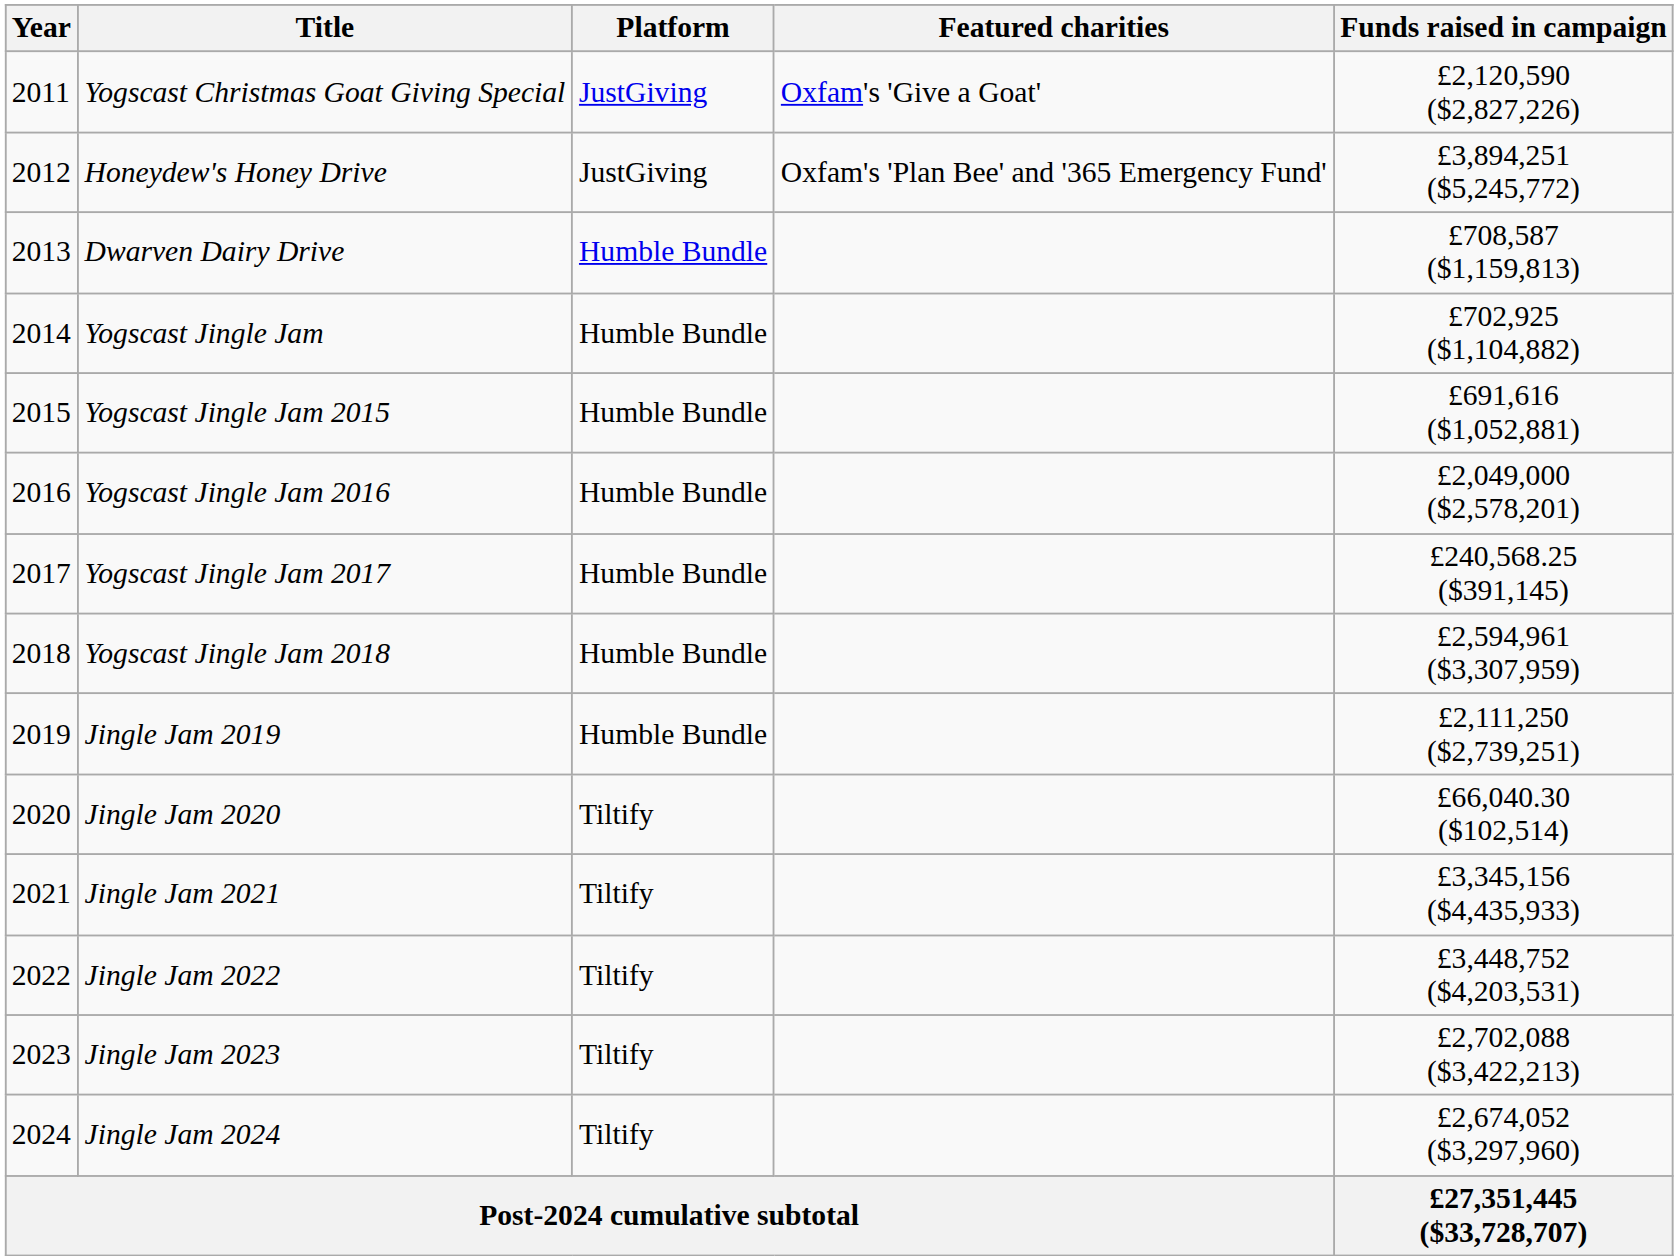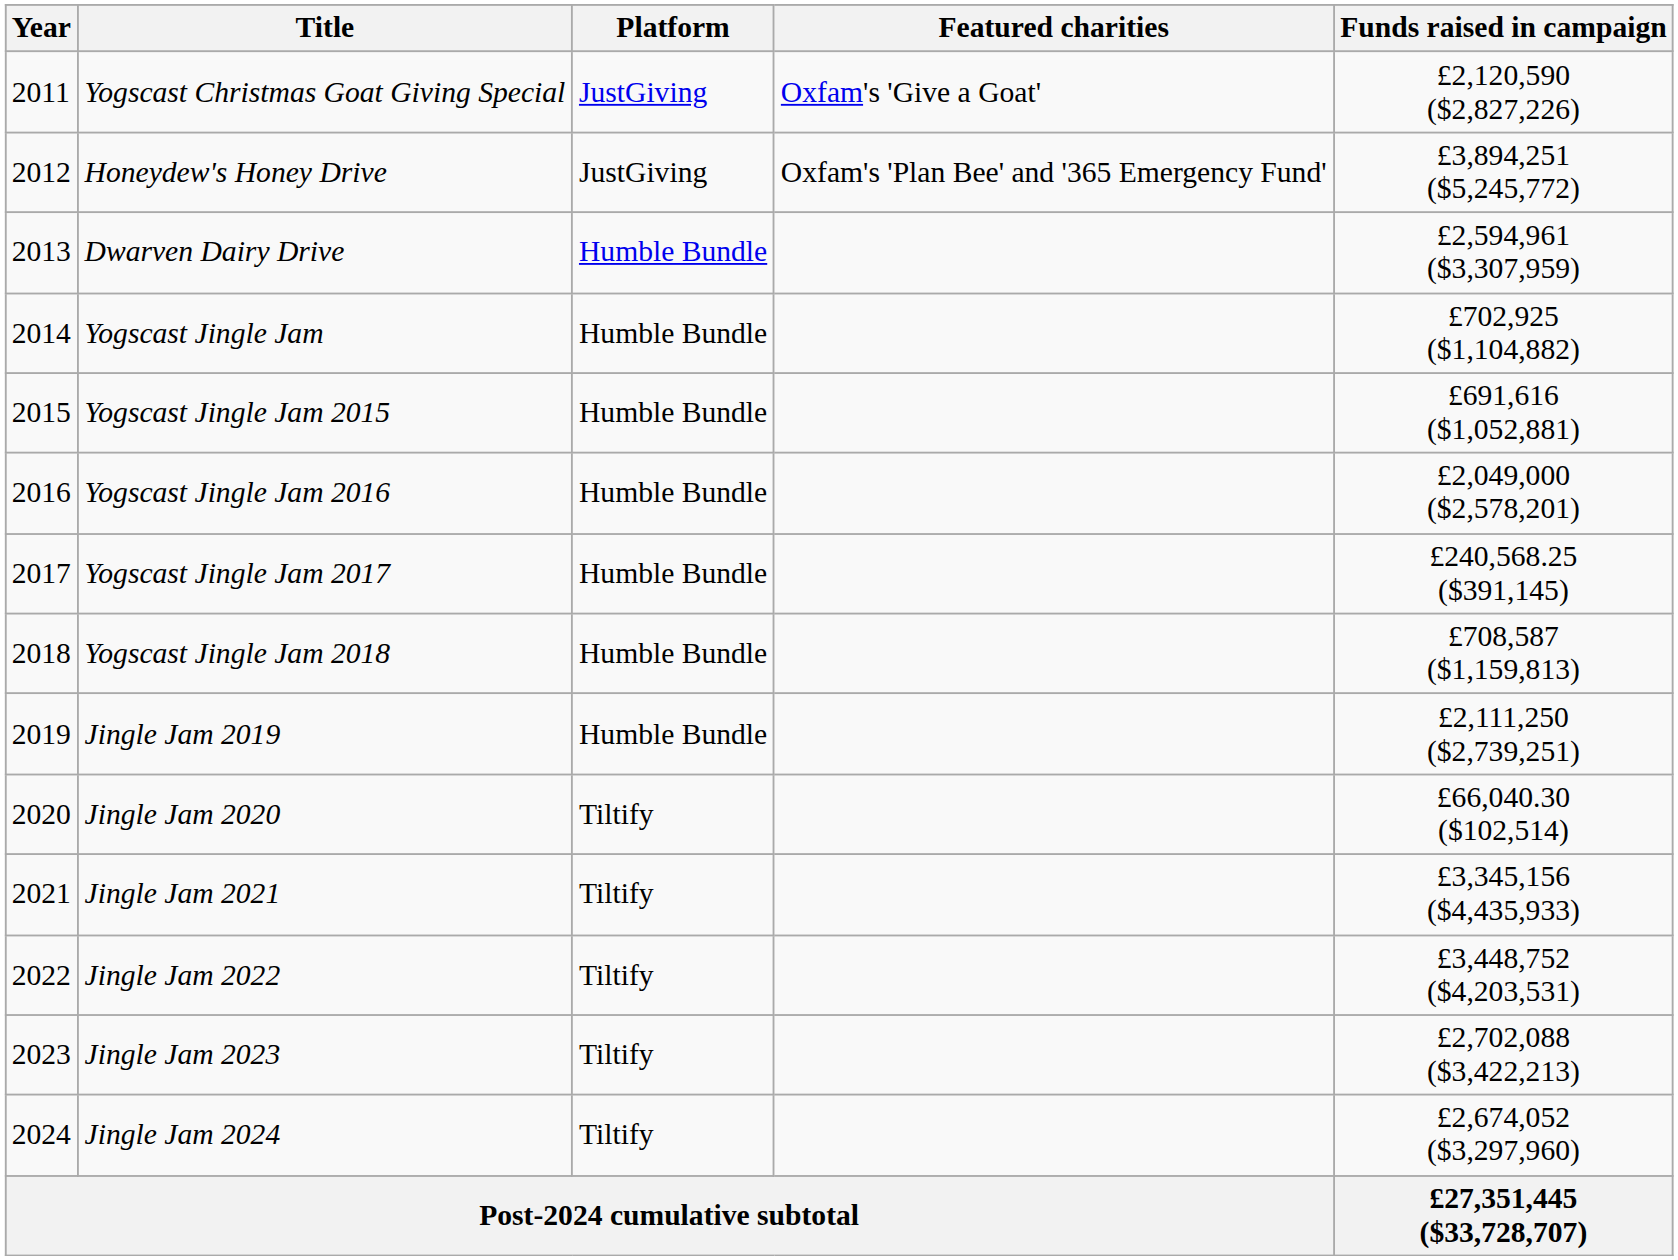 <table class="wikitable" style="margin-left: auto; margin-right: auto; border: none;">
 <tr>
 <th>Year</th>
 <th>Title</th>
 <th>Platform</th>
 <th>Featured charities</th>
 <th>Funds raised in campaign</th>
 </tr>
 <tr>
 <td>2011</td>
 <td><em>Yogscast Christmas Goat Giving Special</em></td>
 <td><a href='#'>JustGiving</a></td>
 <td><a href='#'>Oxfam</a>'s 'Give a Goat'</td>
 <td style="text-align: center;">£2,120,590<br>($2,827,226)</td>
 </tr>
 <tr>
 <td>2012</td>
 <td><em>Honeydew's Honey Drive</em></td>
 <td>JustGiving</td>
 <td>Oxfam's 'Plan Bee' and '365 Emergency Fund'</td>
 <td style="text-align: center;">£3,894,251<br>($5,245,772)</td>
 </tr>
 <tr>
 <td>2013</td>
 <td><em>Dwarven Dairy Drive</em></td>
 <td><a href='#'>Humble Bundle</a></td>
 <td></td>
-<td style="text-align: center;">£708,587<br>($1,159,813)</td>
+<td style="text-align: center;">£2,594,961<br>($3,307,959)</td>
 </tr>
 <tr>
 <td>2014</td>
 <td><em>Yogscast Jingle Jam</em></td>
 <td>Humble Bundle</td>
 <td></td>
 <td style="text-align: center;">£702,925<br>($1,104,882)</td>
 </tr>
 <tr>
 <td>2015</td>
 <td><em>Yogscast Jingle Jam 2015</em></td>
 <td>Humble Bundle</td>
 <td></td>
 <td style="text-align: center;">£691,616<br>($1,052,881)</td>
 </tr>
 <tr>
 <td>2016</td>
 <td><em>Yogscast Jingle Jam 2016</em></td>
 <td>Humble Bundle</td>
 <td></td>
 <td style="text-align: center;">£2,049,000<br>($2,578,201)</td>
 </tr>
 <tr>
 <td>2017</td>
 <td><em>Yogscast Jingle Jam 2017</em></td>
 <td>Humble Bundle</td>
 <td></td>
 <td style="text-align: center;">£240,568.25<br>($391,145)</td>
 </tr>
 <tr>
 <td>2018</td>
 <td><em>Yogscast Jingle Jam 2018</em></td>
 <td>Humble Bundle</td>
 <td></td>
-<td style="text-align: center;">£2,594,961<br>($3,307,959)</td>
+<td style="text-align: center;">£708,587<br>($1,159,813)</td>
 </tr>
 <tr>
 <td>2019</td>
 <td><em>Jingle Jam 2019</em></td>
 <td>Humble Bundle</td>
 <td></td>
 <td style="text-align: center;">£2,111,250<br>($2,739,251)</td>
 </tr>
 <tr>
 <td>2020</td>
 <td><em>Jingle Jam 2020</em></td>
 <td>Tiltify</td>
 <td><br></td>
 <td style="text-align: center;">£66,040.30<br>($102,514)</td>
 </tr>
 <tr>
 <td>2021</td>
 <td><em>Jingle Jam 2021</em></td>
 <td>Tiltify</td>
 <td></td>
 <td style="text-align: center;">£3,345,156<br>($4,435,933)</td>
 </tr>
 <tr>
 <td>2022</td>
 <td><em>Jingle Jam 2022</em></td>
 <td>Tiltify</td>
 <td></td>
 <td style="text-align: center;">£3,448,752<br>($4,203,531)</td>
 </tr>
 <tr>
 <td>2023</td>
 <td><em>Jingle Jam 2023</em></td>
 <td>Tiltify</td>
 <td></td>
 <td style="text-align: center;">£2,702,088<br>($3,422,213)</td>
 </tr>
 <tr>
 <td>2024</td>
 <td><em>Jingle Jam 2024</em></td>
 <td>Tiltify</td>
 <td></td>
 <td style="text-align: center;">£2,674,052<br>($3,297,960)</td>
 </tr>
 <tr>
 <th colspan="4">Post-2024 cumulative subtotal</th>
 <th>£27,351,445<br>($33,728,707)</th>
 </tr>
 </table>
